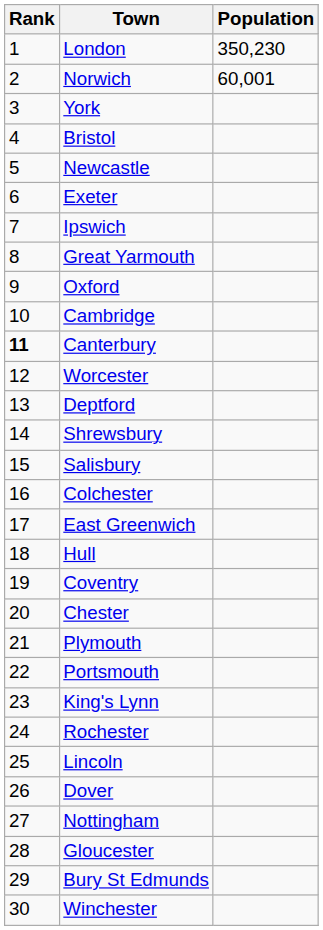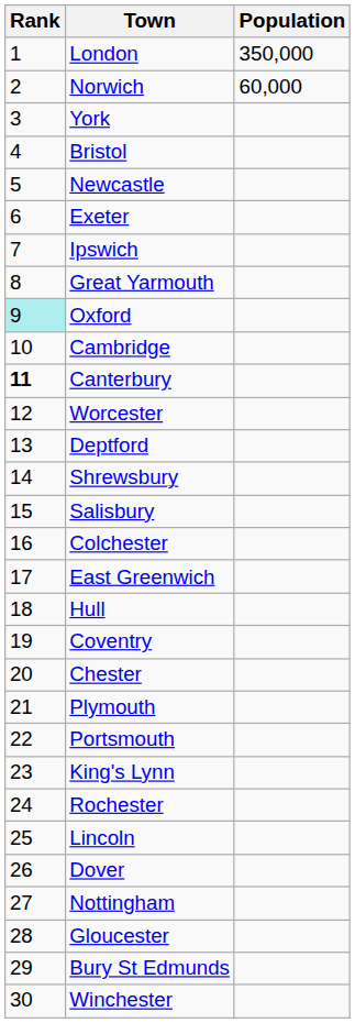 <table class="sortable wikitable vatop" style=" margin-right:2em;">
 <tr>
 <th>Rank</th>
 <th>Town</th>
 <th>Population</th>
 </tr>
 <tr>
 <td>1</td>
 <td><a href='#'>London</a></td>
-<td>350,230</td>
+<td>350,000</td>
 </tr>
 <tr>
 <td>2</td>
 <td><a href='#'>Norwich</a></td>
-<td>60,001</td>
+<td>60,000</td>
 </tr>
 <tr>
 <td>3</td>
 <td><a href='#'>York</a></td>
 <td></td>
 </tr>
 <tr>
 <td>4</td>
 <td><a href='#'>Bristol</a></td>
 <td></td>
 </tr>
 <tr>
 <td>5</td>
 <td><a href='#'>Newcastle</a></td>
 <td></td>
 </tr>
 <tr>
 <td>6</td>
 <td><a href='#'>Exeter</a></td>
 <td></td>
 </tr>
 <tr>
 <td>7</td>
 <td><a href='#'>Ipswich</a></td>
 <td></td>
 </tr>
 <tr>
 <td>8</td>
 <td><a href='#'>Great Yarmouth</a></td>
 <td></td>
 </tr>
 <tr>
-<td>9</td>
+<td style="background: paleturquoise;">9</td>
 <td><a href='#'>Oxford</a></td>
 <td></td>
 </tr>
 <tr>
 <td>10</td>
 <td><a href='#'>Cambridge</a></td>
 <td></td>
 </tr>
 <tr>
 <td><strong>11</strong></td>
 <td><a href='#'>Canterbury</a></td>
 <td></td>
 </tr>
 <tr>
 <td>12</td>
 <td><a href='#'>Worcester</a></td>
 <td></td>
 </tr>
 <tr>
 <td>13</td>
 <td><a href='#'>Deptford</a></td>
 <td></td>
 </tr>
 <tr>
 <td>14</td>
 <td><a href='#'>Shrewsbury</a></td>
 <td></td>
 </tr>
 <tr>
 <td>15</td>
 <td><a href='#'>Salisbury</a></td>
 <td></td>
 </tr>
 <tr>
 <td>16</td>
 <td><a href='#'>Colchester</a></td>
 <td></td>
 </tr>
 <tr>
 <td>17</td>
 <td><a href='#'>East Greenwich</a></td>
 <td></td>
 </tr>
 <tr>
 <td>18</td>
 <td><a href='#'>Hull</a></td>
 <td></td>
 </tr>
 <tr>
 <td>19</td>
 <td><a href='#'>Coventry</a></td>
 <td></td>
 </tr>
 <tr>
 <td>20</td>
 <td><a href='#'>Chester</a></td>
 <td></td>
 </tr>
 <tr>
 <td>21</td>
 <td><a href='#'>Plymouth</a></td>
 <td></td>
 </tr>
 <tr>
 <td>22</td>
 <td><a href='#'>Portsmouth</a></td>
 <td></td>
 </tr>
 <tr>
 <td>23</td>
 <td><a href='#'>King's Lynn</a></td>
 <td></td>
 </tr>
 <tr>
 <td>24</td>
 <td><a href='#'>Rochester</a></td>
 <td></td>
 </tr>
 <tr>
 <td>25</td>
 <td><a href='#'>Lincoln</a></td>
 <td></td>
 </tr>
 <tr>
 <td>26</td>
 <td><a href='#'>Dover</a></td>
 <td></td>
 </tr>
 <tr>
 <td>27</td>
 <td><a href='#'>Nottingham</a></td>
 <td></td>
 </tr>
 <tr>
 <td>28</td>
 <td><a href='#'>Gloucester</a></td>
 <td></td>
 </tr>
 <tr>
 <td>29</td>
 <td><a href='#'>Bury St Edmunds</a></td>
 <td></td>
 </tr>
 <tr>
 <td>30</td>
 <td><a href='#'>Winchester</a></td>
 <td></td>
 </tr>
 </table>
